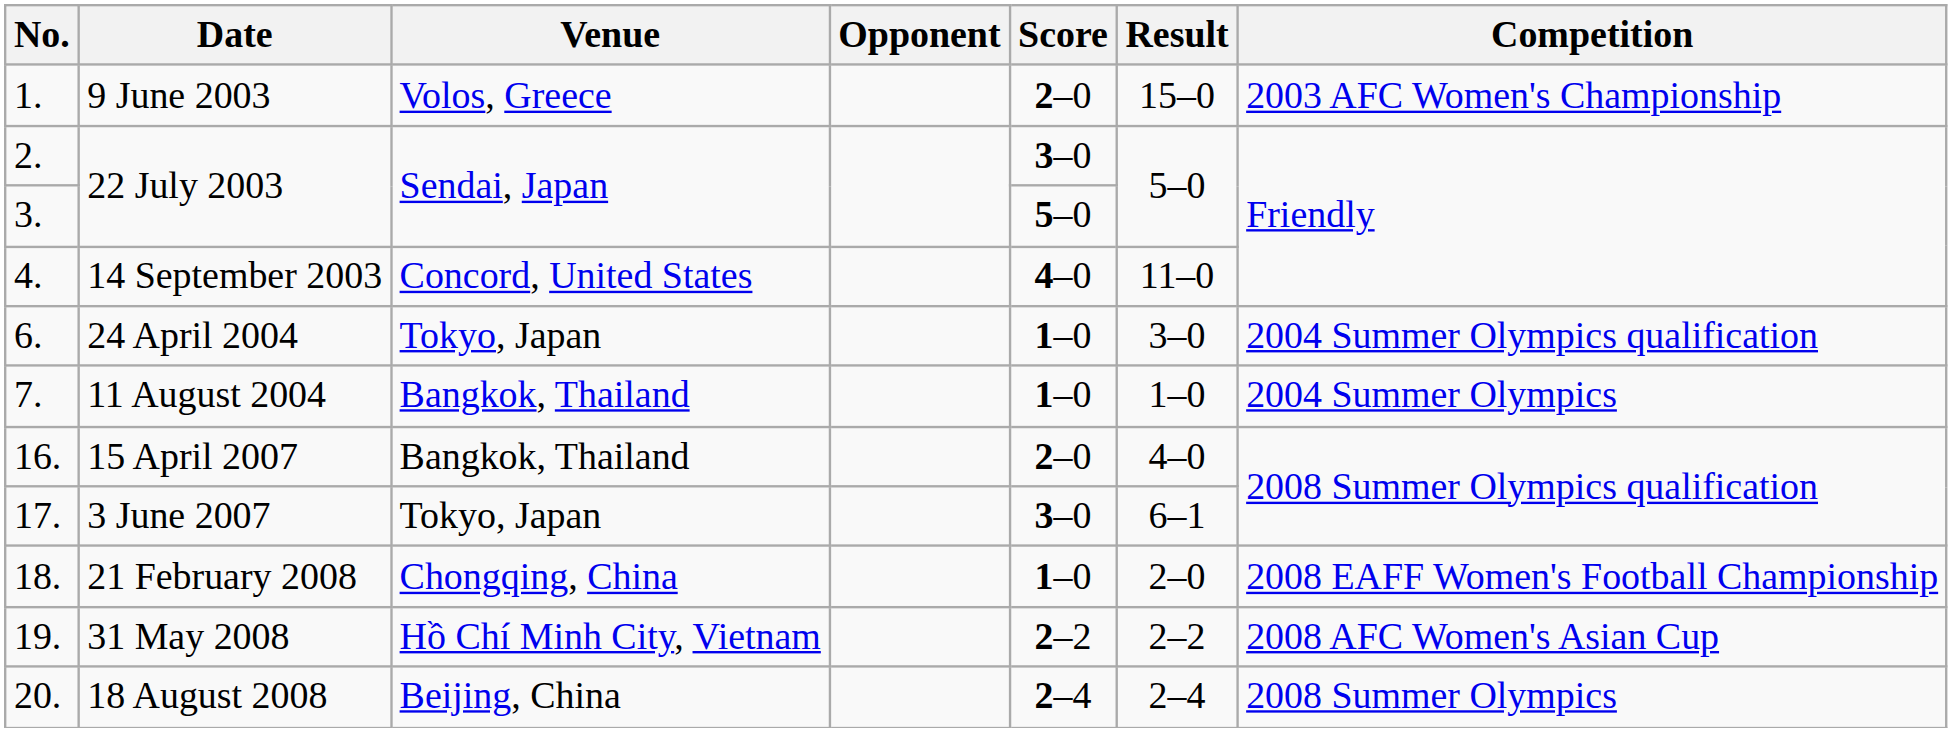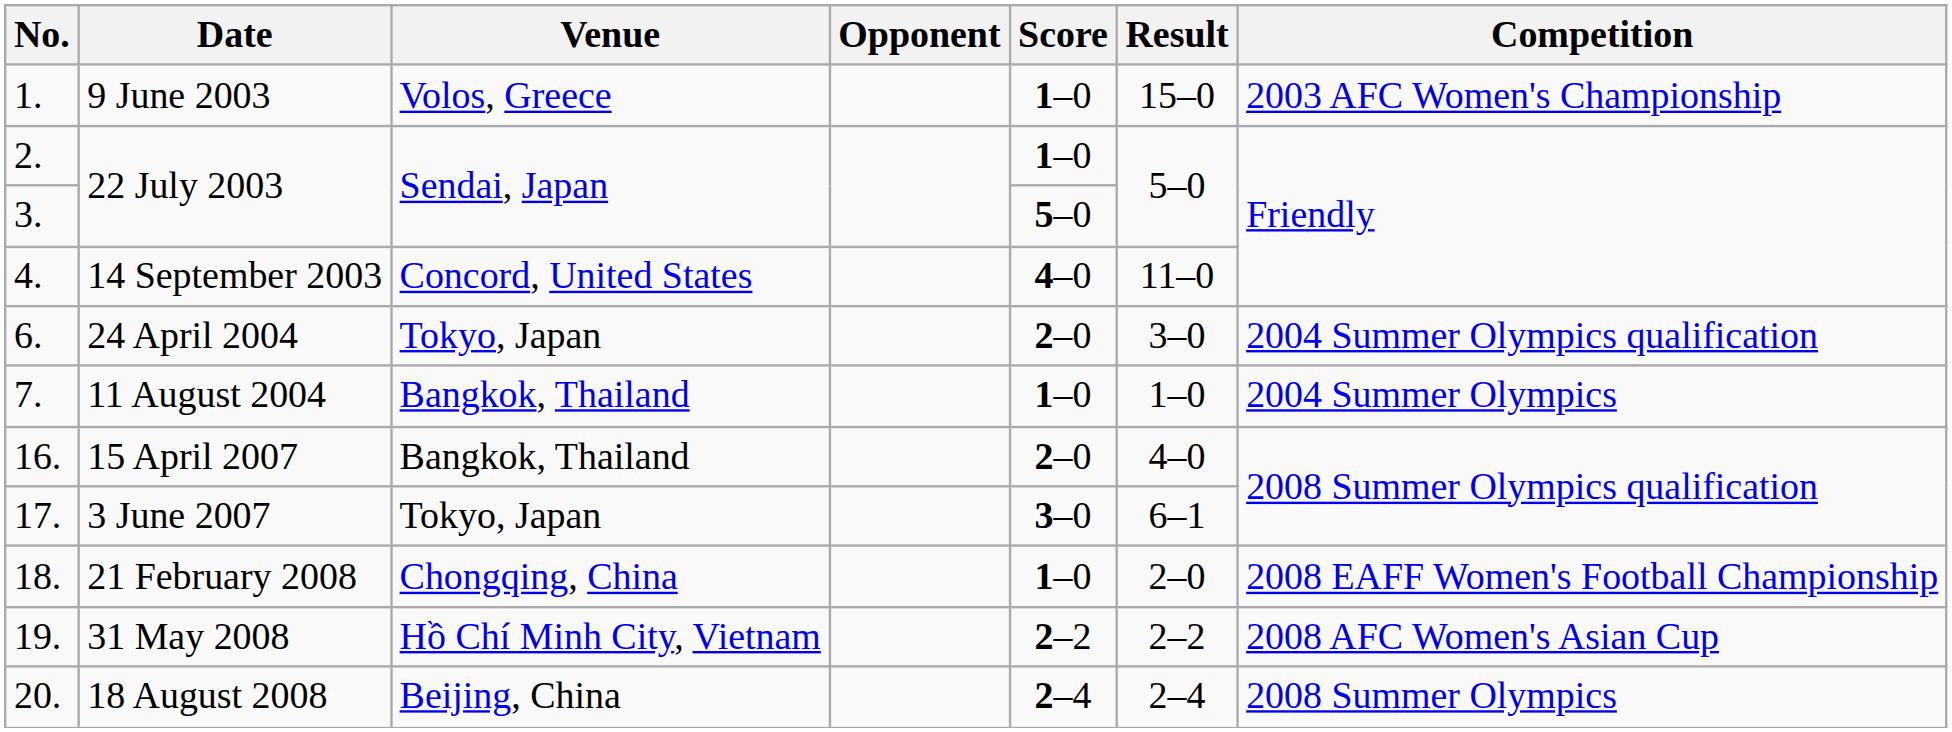 <table class="wikitable">
 <tr>
 <th>No.</th>
 <th>Date</th>
 <th>Venue</th>
 <th>Opponent</th>
 <th>Score</th>
 <th>Result</th>
 <th>Competition</th>
 </tr>
 <tr>
 <td>1.</td>
 <td>9 June 2003</td>
 <td><a href='#'>Volos</a>, <a href='#'>Greece</a></td>
 <td></td>
-<td align=center><strong>2</strong>–0</td>
+<td align=center><strong>1</strong>–0</td>
 <td align=center>15–0</td>
 <td><a href='#'>2003 AFC Women's Championship</a></td>
 </tr>
 <tr>
 <td>2.</td>
 <td rowspan=2>22 July 2003</td>
 <td rowspan=2><a href='#'>Sendai</a>, <a href='#'>Japan</a></td>
 <td rowspan=2></td>
-<td align=center><strong>3</strong>–0</td>
+<td align=center><strong>1</strong>–0</td>
 <td rowspan=2 align=center>5–0</td>
 <td rowspan=3><a href='#'>Friendly</a></td>
 </tr>
 <tr>
 <td>3.</td>
 <td align=center><strong>5</strong>–0</td>
 </tr>
 <tr>
 <td>4.</td>
 <td>14 September 2003</td>
 <td><a href='#'>Concord</a>, <a href='#'>United States</a></td>
 <td></td>
 <td align=center><strong>4</strong>–0</td>
 <td align=center>11–0</td>
 </tr>
 <tr>
 <td>6.</td>
 <td>24 April 2004</td>
 <td><a href='#'>Tokyo</a>, Japan</td>
 <td></td>
-<td align=center><strong>1</strong>–0</td>
+<td align=center><strong>2</strong>–0</td>
 <td align=center>3–0</td>
 <td><a href='#'>2004 Summer Olympics qualification</a></td>
 </tr>
 <tr>
 <td>7.</td>
 <td>11 August 2004</td>
 <td><a href='#'>Bangkok</a>, <a href='#'>Thailand</a></td>
 <td></td>
 <td align=center><strong>1</strong>–0</td>
 <td align=center>1–0</td>
 <td><a href='#'>2004 Summer Olympics</a></td>
 </tr>
 <tr>
 <td>16.</td>
 <td>15 April 2007</td>
 <td>Bangkok, Thailand</td>
 <td></td>
 <td align=center><strong>2</strong>–0</td>
 <td align=center>4–0</td>
 <td rowspan=2><a href='#'>2008 Summer Olympics qualification</a></td>
 </tr>
 <tr>
 <td>17.</td>
 <td>3 June 2007</td>
 <td>Tokyo, Japan</td>
 <td></td>
 <td align=center><strong>3</strong>–0</td>
 <td align=center>6–1</td>
 </tr>
 <tr>
 <td>18.</td>
 <td>21 February 2008</td>
 <td><a href='#'>Chongqing</a>, <a href='#'>China</a></td>
 <td></td>
 <td align=center><strong>1</strong>–0</td>
 <td align=center>2–0</td>
 <td><a href='#'>2008 EAFF Women's Football Championship</a></td>
 </tr>
 <tr>
 <td>19.</td>
 <td>31 May 2008</td>
 <td><a href='#'>Hồ Chí Minh City</a>, <a href='#'>Vietnam</a></td>
 <td></td>
 <td align=center><strong>2</strong>–2</td>
 <td align=center>2–2</td>
 <td><a href='#'>2008 AFC Women's Asian Cup</a></td>
 </tr>
 <tr>
 <td>20.</td>
 <td>18 August 2008</td>
 <td><a href='#'>Beijing</a>, China</td>
 <td></td>
 <td align=center><strong>2</strong>–4</td>
 <td align=center>2–4</td>
 <td><a href='#'>2008 Summer Olympics</a></td>
 </tr>
 </table>
